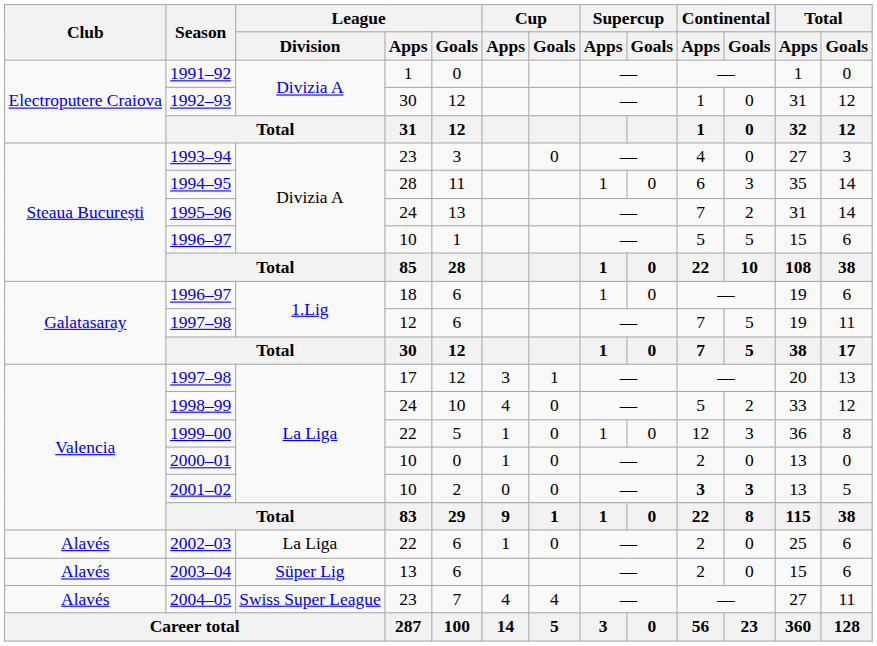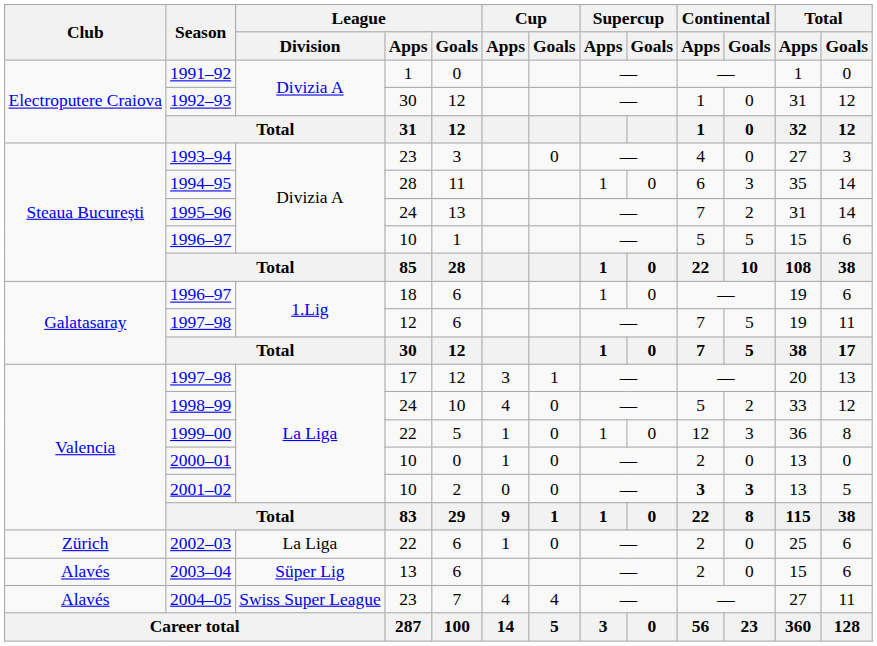 <table class="wikitable" style="text-align:center">
 <tr>
 <th rowspan="2">Club</th>
 <th rowspan="2">Season</th>
 <th colspan="3">League</th>
 <th colspan="2">Cup</th>
 <th colspan="2">Supercup</th>
 <th colspan="2">Continental</th>
 <th colspan="2">Total</th>
 </tr>
 <tr>
 <th>Division</th>
 <th>Apps</th>
 <th>Goals</th>
 <th>Apps</th>
 <th>Goals</th>
 <th>Apps</th>
 <th>Goals</th>
 <th>Apps</th>
 <th>Goals</th>
 <th>Apps</th>
 <th>Goals</th>
 </tr>
 <tr>
 <td rowspan="3"><a href='#'>Electroputere Craiova</a></td>
 <td><a href='#'>1991–92</a></td>
 <td rowspan="2"><a href='#'>Divizia A</a></td>
 <td>1</td>
 <td>0</td>
 <td></td>
 <td></td>
 <td colspan="2">—</td>
 <td colspan="2">—</td>
 <td>1</td>
 <td>0</td>
 </tr>
 <tr>
 <td><a href='#'>1992–93</a></td>
 <td>30</td>
 <td>12</td>
 <td></td>
 <td></td>
 <td colspan="2">—</td>
 <td>1</td>
 <td>0</td>
 <td>31</td>
 <td>12</td>
 </tr>
 <tr>
 <th colspan="2">Total</th>
 <th>31</th>
 <th>12</th>
 <th></th>
 <th></th>
 <th></th>
 <th></th>
 <th>1</th>
 <th>0</th>
 <th>32</th>
 <th>12</th>
 </tr>
 <tr>
 <td rowspan="5"><a href='#'>Steaua București</a></td>
 <td><a href='#'>1993–94</a></td>
 <td rowspan="4">Divizia A</td>
 <td>23</td>
 <td>3</td>
 <td></td>
 <td>0</td>
 <td colspan="2">—</td>
 <td>4</td>
 <td>0</td>
 <td>27</td>
 <td>3</td>
 </tr>
 <tr>
 <td><a href='#'>1994–95</a></td>
 <td>28</td>
 <td>11</td>
 <td></td>
 <td></td>
 <td>1</td>
 <td>0</td>
 <td>6</td>
 <td>3</td>
 <td>35</td>
 <td>14</td>
 </tr>
 <tr>
 <td><a href='#'>1995–96</a></td>
 <td>24</td>
 <td>13</td>
 <td></td>
 <td></td>
 <td colspan="2">—</td>
 <td>7</td>
 <td>2</td>
 <td>31</td>
 <td>14</td>
 </tr>
 <tr>
 <td><a href='#'>1996–97</a></td>
 <td>10</td>
 <td>1</td>
 <td></td>
 <td></td>
 <td colspan="2">—</td>
 <td>5</td>
 <td>5</td>
 <td>15</td>
 <td>6</td>
 </tr>
 <tr>
 <th colspan="2">Total</th>
 <th>85</th>
 <th>28</th>
 <th></th>
 <th></th>
 <th>1</th>
 <th>0</th>
 <th>22</th>
 <th>10</th>
 <th>108</th>
 <th>38</th>
 </tr>
 <tr>
 <td rowspan="3"><a href='#'>Galatasaray</a></td>
 <td><a href='#'>1996–97</a></td>
 <td rowspan="2"><a href='#'>1.Lig</a></td>
 <td>18</td>
 <td>6</td>
 <td></td>
 <td></td>
 <td>1</td>
 <td>0</td>
 <td colspan="2">—</td>
 <td>19</td>
 <td>6</td>
 </tr>
 <tr>
 <td><a href='#'>1997–98</a></td>
 <td>12</td>
 <td>6</td>
 <td></td>
 <td></td>
 <td colspan="2">—</td>
 <td>7</td>
 <td>5</td>
 <td>19</td>
 <td>11</td>
 </tr>
 <tr>
 <th colspan="2">Total</th>
 <th>30</th>
 <th>12</th>
 <th></th>
 <th></th>
 <th>1</th>
 <th>0</th>
 <th>7</th>
 <th>5</th>
 <th>38</th>
 <th>17</th>
 </tr>
 <tr>
 <td rowspan="6"><a href='#'>Valencia</a></td>
 <td><a href='#'>1997–98</a></td>
 <td rowspan="5"><a href='#'>La Liga</a></td>
 <td>17</td>
 <td>12</td>
 <td>3</td>
 <td>1</td>
 <td colspan="2">—</td>
 <td colspan="2">—</td>
 <td>20</td>
 <td>13</td>
 </tr>
 <tr>
 <td><a href='#'>1998–99</a></td>
 <td>24</td>
 <td>10</td>
 <td>4</td>
 <td>0</td>
 <td colspan="2">—</td>
 <td>5</td>
 <td>2</td>
 <td>33</td>
 <td>12</td>
 </tr>
 <tr>
 <td><a href='#'>1999–00</a></td>
 <td>22</td>
 <td>5</td>
 <td>1</td>
 <td>0</td>
 <td>1</td>
 <td>0</td>
 <td>12</td>
 <td>3</td>
 <td>36</td>
 <td>8</td>
 </tr>
 <tr>
 <td><a href='#'>2000–01</a></td>
 <td>10</td>
 <td>0</td>
 <td>1</td>
 <td>0</td>
 <td colspan="2">—</td>
 <td>2</td>
 <td>0</td>
 <td>13</td>
 <td>0</td>
 </tr>
 <tr>
 <td><a href='#'>2001–02</a></td>
 <td>10</td>
 <td>2</td>
 <td>0</td>
 <td>0</td>
 <td colspan="2">—</td>
 <td><strong>3</strong></td>
 <td><strong>3</strong></td>
 <td>13</td>
 <td>5</td>
 </tr>
 <tr>
 <th colspan="2">Total</th>
 <th>83</th>
 <th>29</th>
 <th>9</th>
 <th>1</th>
 <th>1</th>
 <th>0</th>
 <th>22</th>
 <th>8</th>
 <th>115</th>
 <th>38</th>
 </tr>
 <tr>
-<td><a href='#'>Alavés</a></td>
+<td><a href='#'>Zürich</a></td>
 <td><a href='#'>2002–03</a></td>
 <td>La Liga</td>
 <td>22</td>
 <td>6</td>
 <td>1</td>
 <td>0</td>
 <td colspan="2">—</td>
 <td>2</td>
 <td>0</td>
 <td>25</td>
 <td>6</td>
 </tr>
 <tr>
 <td><a href='#'>Alavés</a></td>
 <td><a href='#'>2003–04</a></td>
 <td><a href='#'>Süper Lig</a></td>
 <td>13</td>
 <td>6</td>
 <td></td>
 <td></td>
 <td colspan="2">—</td>
 <td>2</td>
 <td>0</td>
 <td>15</td>
 <td>6</td>
 </tr>
 <tr>
 <td><a href='#'>Alavés</a></td>
 <td><a href='#'>2004–05</a></td>
 <td><a href='#'>Swiss Super League</a></td>
 <td>23</td>
 <td>7</td>
 <td>4</td>
 <td>4</td>
 <td colspan="2">—</td>
 <td colspan="2">—</td>
 <td>27</td>
 <td>11</td>
 </tr>
 <tr>
 <th colspan="3">Career total</th>
 <th>287</th>
 <th>100</th>
 <th>14</th>
 <th>5</th>
 <th>3</th>
 <th>0</th>
 <th>56</th>
 <th>23</th>
 <th>360</th>
 <th>128</th>
 </tr>
 </table>
